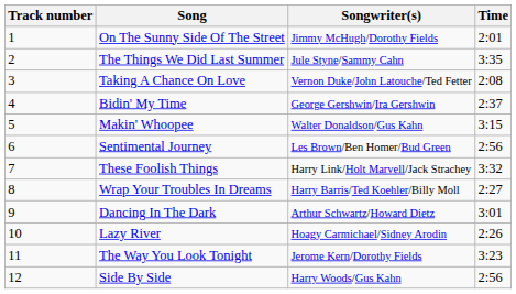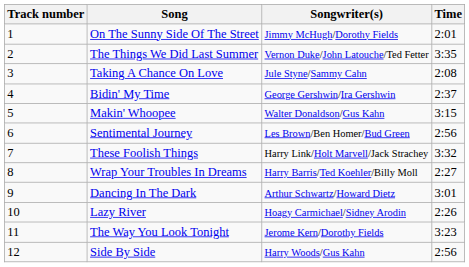 <table class="wikitable">
 <tr>
 <th>Track number</th>
 <th>Song</th>
 <th>Songwriter(s)</th>
 <th>Time</th>
 </tr>
 <tr>
 <td>1</td>
 <td><a href='#'>On The Sunny Side Of The Street</a></td>
 <td><small><a href='#'>Jimmy McHugh</a>/<a href='#'>Dorothy Fields</a></small></td>
 <td>2:01</td>
 </tr>
 <tr>
 <td>2</td>
 <td><a href='#'>The Things We Did Last Summer</a></td>
-<td><small><a href='#'>Jule Styne</a>/<a href='#'>Sammy Cahn</a></small></td>
+<td><small><a href='#'>Vernon Duke</a>/<a href='#'>John Latouche</a>/Ted Fetter</small></td>
 <td>3:35</td>
 </tr>
 <tr>
 <td>3</td>
 <td><a href='#'>Taking A Chance On Love</a></td>
-<td><small><a href='#'>Vernon Duke</a>/<a href='#'>John Latouche</a>/Ted Fetter</small></td>
+<td><small><a href='#'>Jule Styne</a>/<a href='#'>Sammy Cahn</a></small></td>
 <td>2:08</td>
 </tr>
 <tr>
 <td>4</td>
 <td><a href='#'>Bidin' My Time</a></td>
 <td><small><a href='#'>George Gershwin</a>/<a href='#'>Ira Gershwin</a></small></td>
 <td>2:37</td>
 </tr>
 <tr>
 <td>5</td>
 <td><a href='#'>Makin' Whoopee</a></td>
 <td><small><a href='#'>Walter Donaldson</a>/<a href='#'>Gus Kahn</a></small></td>
 <td>3:15</td>
 </tr>
 <tr>
 <td>6</td>
 <td><a href='#'>Sentimental Journey</a></td>
 <td><small><a href='#'>Les Brown</a>/Ben Homer/<a href='#'>Bud Green</a></small></td>
 <td>2:56</td>
 </tr>
 <tr>
 <td>7</td>
 <td><a href='#'>These Foolish Things</a></td>
 <td><small>Harry Link/<a href='#'>Holt Marvell</a>/Jack Strachey</small></td>
 <td>3:32</td>
 </tr>
 <tr>
 <td>8</td>
 <td><a href='#'>Wrap Your Troubles In Dreams</a></td>
 <td><small><a href='#'>Harry Barris</a>/<a href='#'>Ted Koehler</a>/Billy Moll</small></td>
 <td>2:27</td>
 </tr>
 <tr>
 <td>9</td>
 <td><a href='#'>Dancing In The Dark</a></td>
 <td><small><a href='#'>Arthur Schwartz</a>/<a href='#'>Howard Dietz</a></small></td>
 <td>3:01</td>
 </tr>
 <tr>
 <td>10</td>
 <td><a href='#'>Lazy River</a></td>
 <td><small><a href='#'>Hoagy Carmichael</a>/<a href='#'>Sidney Arodin</a></small></td>
 <td>2:26</td>
 </tr>
 <tr>
 <td>11</td>
 <td><a href='#'>The Way You Look Tonight</a></td>
 <td><small><a href='#'>Jerome Kern</a>/<a href='#'>Dorothy Fields</a></small></td>
 <td>3:23</td>
 </tr>
 <tr>
 <td>12</td>
 <td><a href='#'>Side By Side</a></td>
 <td><small><a href='#'>Harry Woods</a>/<a href='#'>Gus Kahn</a></small></td>
 <td>2:56</td>
 </tr>
 </table>
